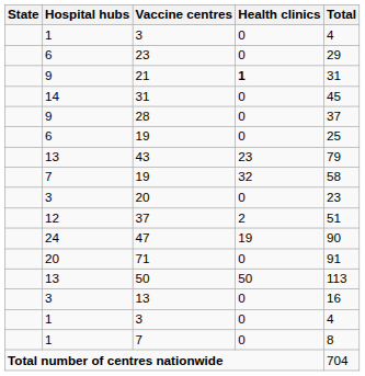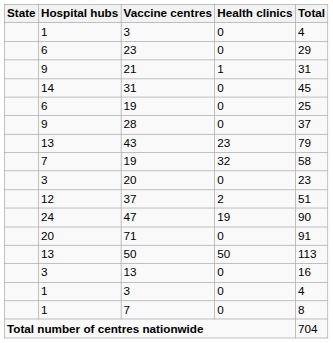 <table class="wikitable sortable">
 <tr>
 <th>State</th>
 <th>Hospital hubs</th>
 <th>Vaccine centres</th>
 <th>Health clinics</th>
 <th>Total</th>
 </tr>
 <tr>
 <td></td>
 <td>1</td>
 <td>3</td>
 <td>0</td>
 <td>4</td>
 </tr>
 <tr>
 <td></td>
 <td>6</td>
 <td>23</td>
 <td>0</td>
 <td>29</td>
 </tr>
 <tr>
 <td></td>
 <td>9</td>
 <td>21</td>
-<td><strong>1</strong></td>
+<td>1</td>
 <td>31</td>
 </tr>
 <tr>
 <td></td>
 <td>14</td>
 <td>31</td>
 <td>0</td>
 <td>45</td>
 </tr>
 <tr>
 <td></td>
+<td>6</td>
+<td>19</td>
+<td>0</td>
+<td>25</td>
+</tr>
+<tr>
+<td></td>
 <td>9</td>
 <td>28</td>
 <td>0</td>
 <td>37</td>
-</tr>
-<tr>
-<td></td>
-<td>6</td>
-<td>19</td>
-<td>0</td>
-<td>25</td>
 </tr>
 <tr>
 <td></td>
 <td>13</td>
 <td>43</td>
 <td>23</td>
 <td>79</td>
 </tr>
 <tr>
 <td></td>
 <td>7</td>
 <td>19</td>
 <td>32</td>
 <td>58</td>
 </tr>
 <tr>
 <td></td>
 <td>3</td>
 <td>20</td>
 <td>0</td>
 <td>23</td>
 </tr>
 <tr>
 <td></td>
 <td>12</td>
 <td>37</td>
 <td>2</td>
 <td>51</td>
 </tr>
 <tr>
 <td></td>
 <td>24</td>
 <td>47</td>
 <td>19</td>
 <td>90</td>
 </tr>
 <tr>
 <td></td>
 <td>20</td>
 <td>71</td>
 <td>0</td>
 <td>91</td>
 </tr>
 <tr>
 <td></td>
 <td>13</td>
 <td>50</td>
 <td>50</td>
 <td>113</td>
 </tr>
 <tr>
 <td></td>
 <td>3</td>
 <td>13</td>
 <td>0</td>
 <td>16</td>
 </tr>
 <tr>
 <td></td>
 <td>1</td>
 <td>3</td>
 <td>0</td>
 <td>4</td>
 </tr>
 <tr>
 <td></td>
 <td>1</td>
 <td>7</td>
 <td>0</td>
 <td>8</td>
 </tr>
 <tr>
 <td colspan="4"><strong>Total number of centres nationwide</strong></td>
 <td>704</td>
 </tr>
 </table>
